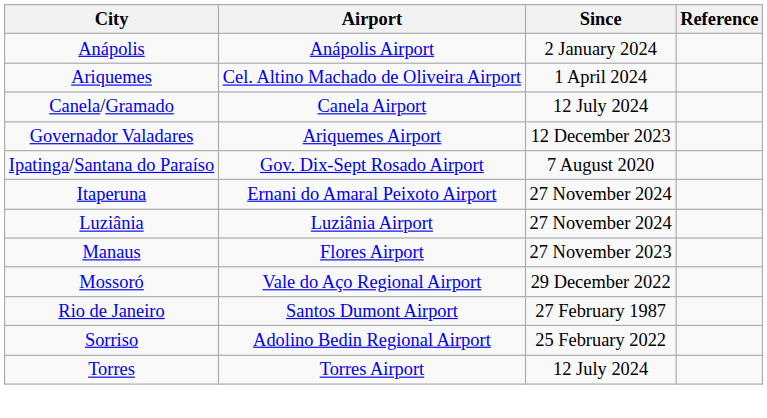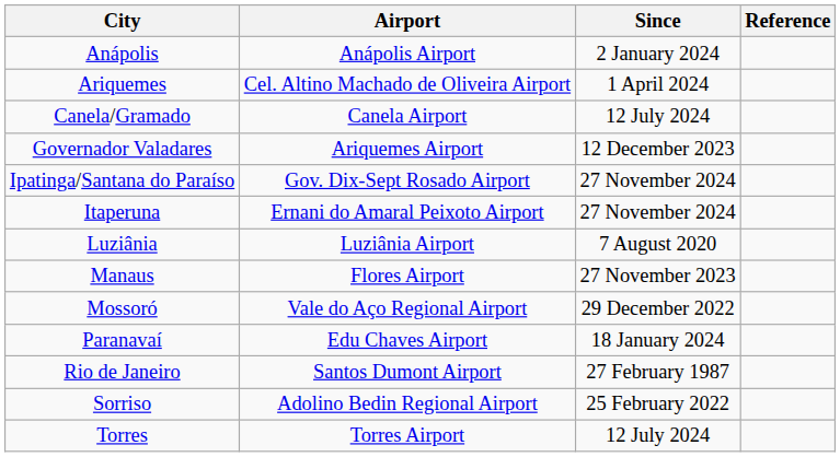 <table class="wikitable">
 <tr>
 <th>City</th>
 <th style="text-align:center;">Airport</th>
 <th>Since</th>
 <th>Reference</th>
 </tr>
 <tr style="text-align:center;">
 <td><a href='#'>Anápolis</a></td>
 <td style="text-align:center;"><a href='#'>Anápolis Airport</a></td>
 <td>2 January 2024</td>
 <td></td>
 </tr>
 <tr style="text-align:center;">
 <td><a href='#'>Ariquemes</a></td>
 <td style="text-align:center;"><a href='#'>Cel. Altino Machado de Oliveira Airport</a></td>
 <td>1 April 2024</td>
 <td></td>
 </tr>
 <tr style="text-align:center;">
 <td><a href='#'>Canela</a>/<a href='#'>Gramado</a></td>
 <td style="text-align:center;"><a href='#'>Canela Airport</a></td>
 <td>12 July 2024</td>
 <td></td>
 </tr>
 <tr style="text-align:center;">
 <td><a href='#'>Governador Valadares</a></td>
 <td style="text-align:center;"><a href='#'>Ariquemes Airport</a></td>
 <td>12 December 2023</td>
 <td></td>
 </tr>
 <tr style="text-align:center;">
 <td><a href='#'>Ipatinga</a>/<a href='#'>Santana do Paraíso</a></td>
 <td style="text-align:center;"><a href='#'>Gov. Dix-Sept Rosado Airport</a></td>
-<td>7 August 2020</td>
+<td>27 November 2024</td>
 <td></td>
 </tr>
 <tr style="text-align:center;">
 <td><a href='#'>Itaperuna</a></td>
 <td style="text-align:center;"><a href='#'>Ernani do Amaral Peixoto Airport</a></td>
 <td>27 November 2024</td>
 <td></td>
 </tr>
 <tr style="text-align:center;">
 <td><a href='#'>Luziânia</a></td>
 <td style="text-align:center;"><a href='#'>Luziânia Airport</a></td>
-<td>27 November 2024</td>
+<td>7 August 2020</td>
 <td></td>
 </tr>
 <tr style="text-align:center;">
 <td><a href='#'>Manaus</a></td>
 <td style="text-align:center;"><a href='#'>Flores Airport</a></td>
 <td>27 November 2023</td>
 <td></td>
 </tr>
 <tr style="text-align:center;">
 <td><a href='#'>Mossoró</a></td>
 <td style="text-align:center;"><a href='#'>Vale do Aço Regional Airport</a></td>
 <td>29 December 2022</td>
+<td></td>
+</tr>
+<tr style="text-align:center;">
+<td><a href='#'>Paranavaí</a></td>
+<td style="text-align:center;"><a href='#'>Edu Chaves Airport</a></td>
+<td>18 January 2024</td>
 <td></td>
 </tr>
 <tr style="text-align:center;">
 <td><a href='#'>Rio de Janeiro</a></td>
 <td style="text-align:center;"><a href='#'>Santos Dumont Airport</a></td>
 <td>27 February 1987</td>
 <td></td>
 </tr>
 <tr style="text-align:center;">
 <td><a href='#'>Sorriso</a></td>
 <td style="text-align:center;"><a href='#'>Adolino Bedin Regional Airport</a></td>
 <td>25 February 2022</td>
 <td></td>
 </tr>
 <tr style="text-align:center;">
 <td><a href='#'>Torres</a></td>
 <td style="text-align:center;"><a href='#'>Torres Airport</a></td>
 <td>12 July 2024</td>
 <td></td>
 </tr>
 </table>
